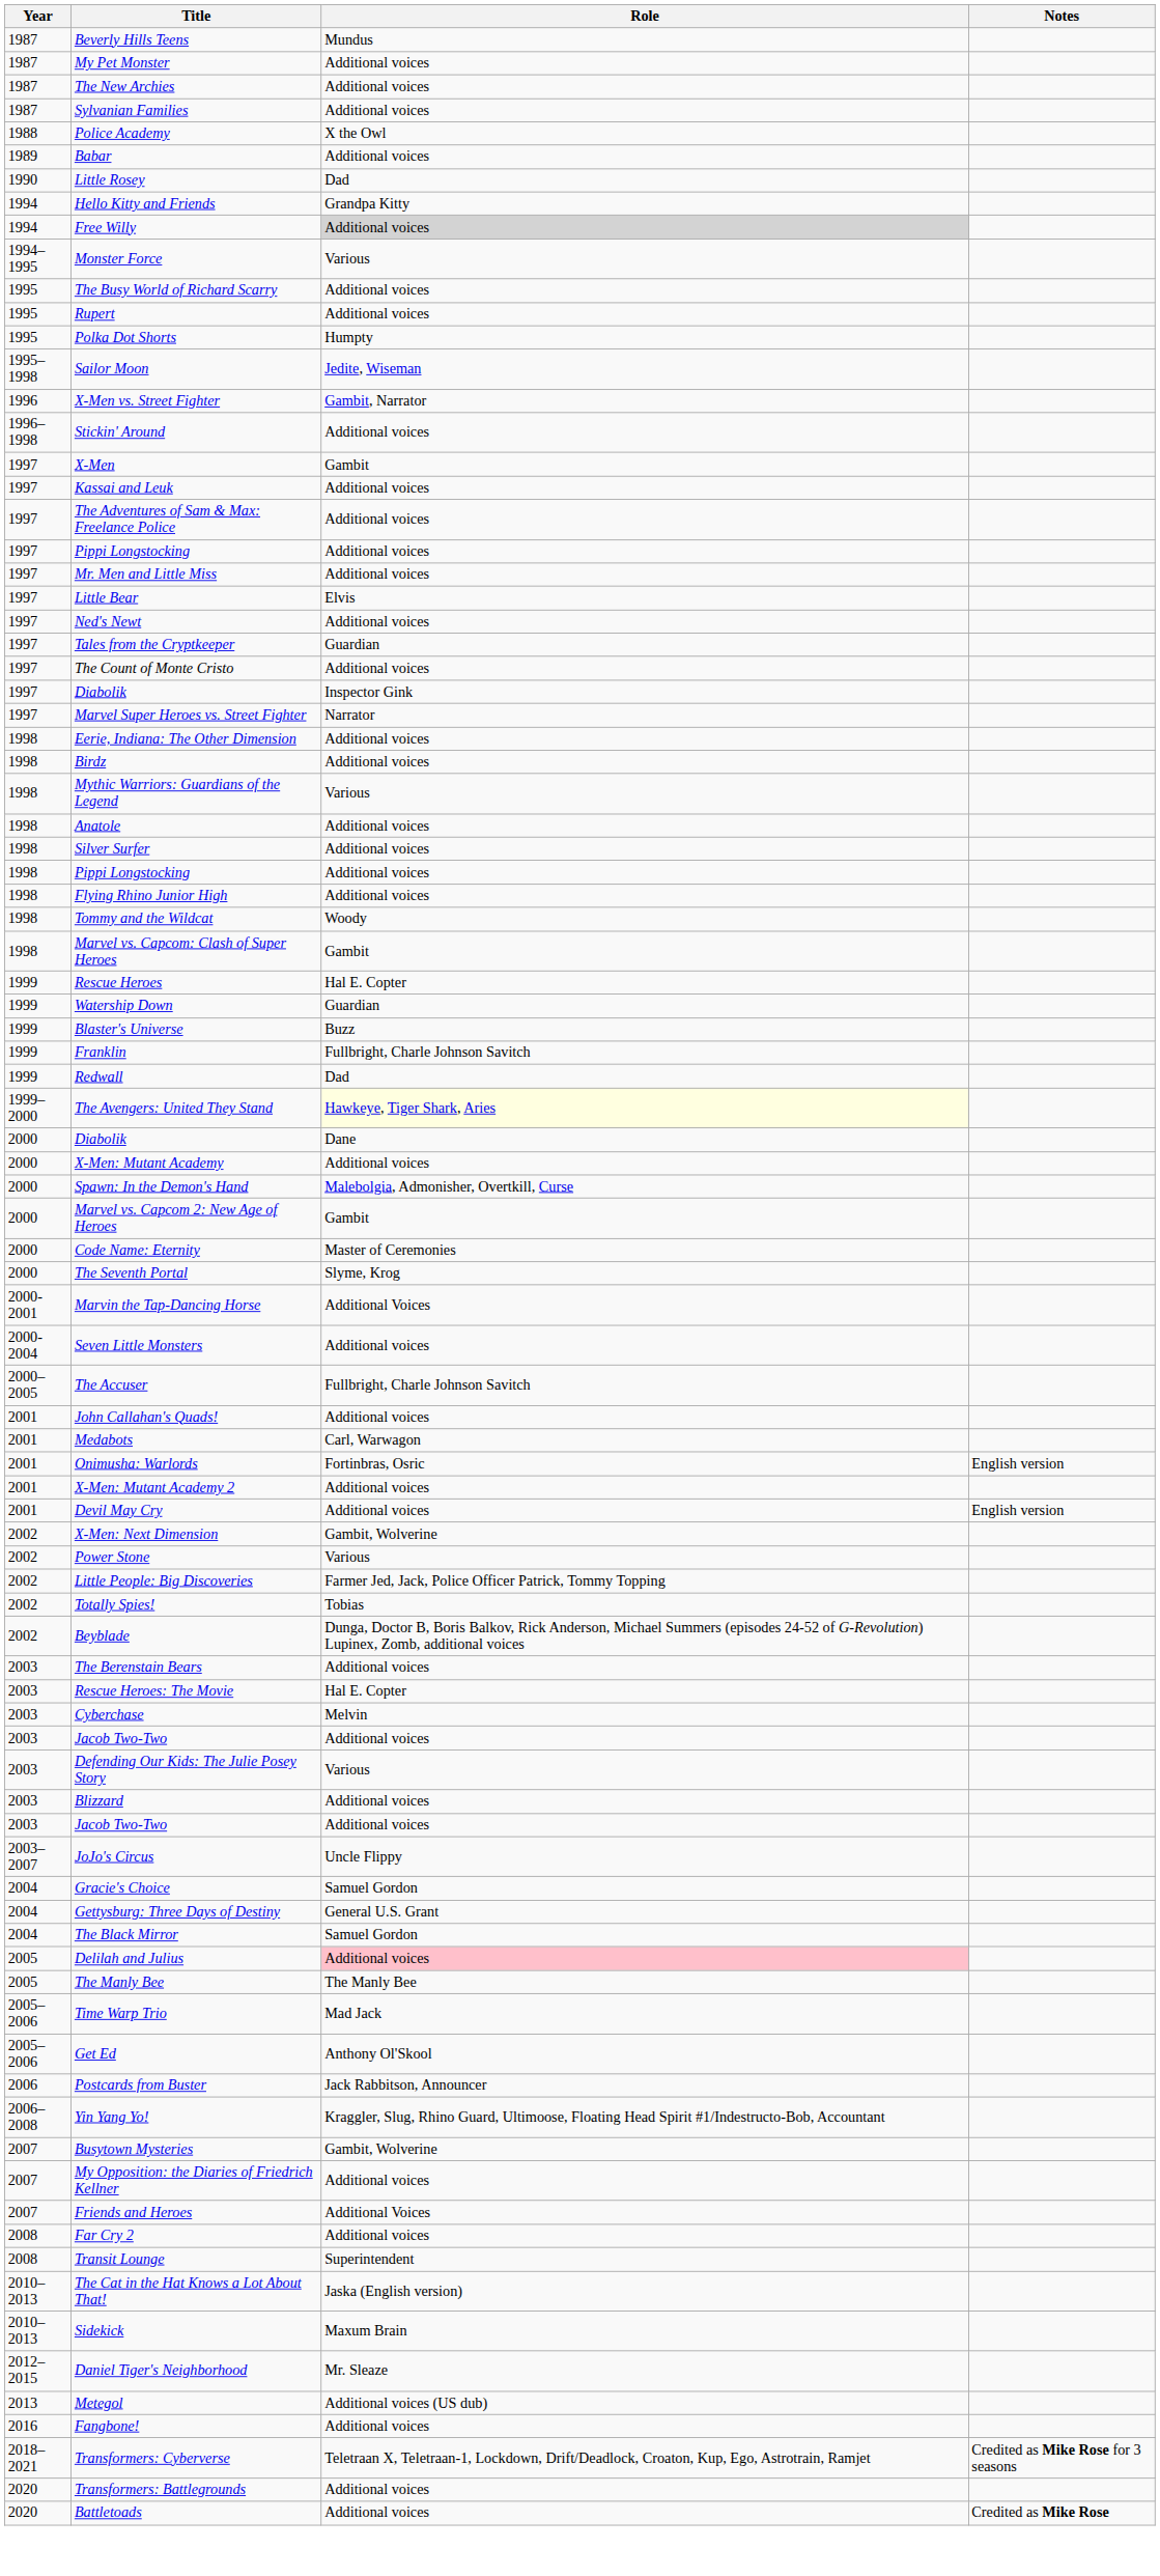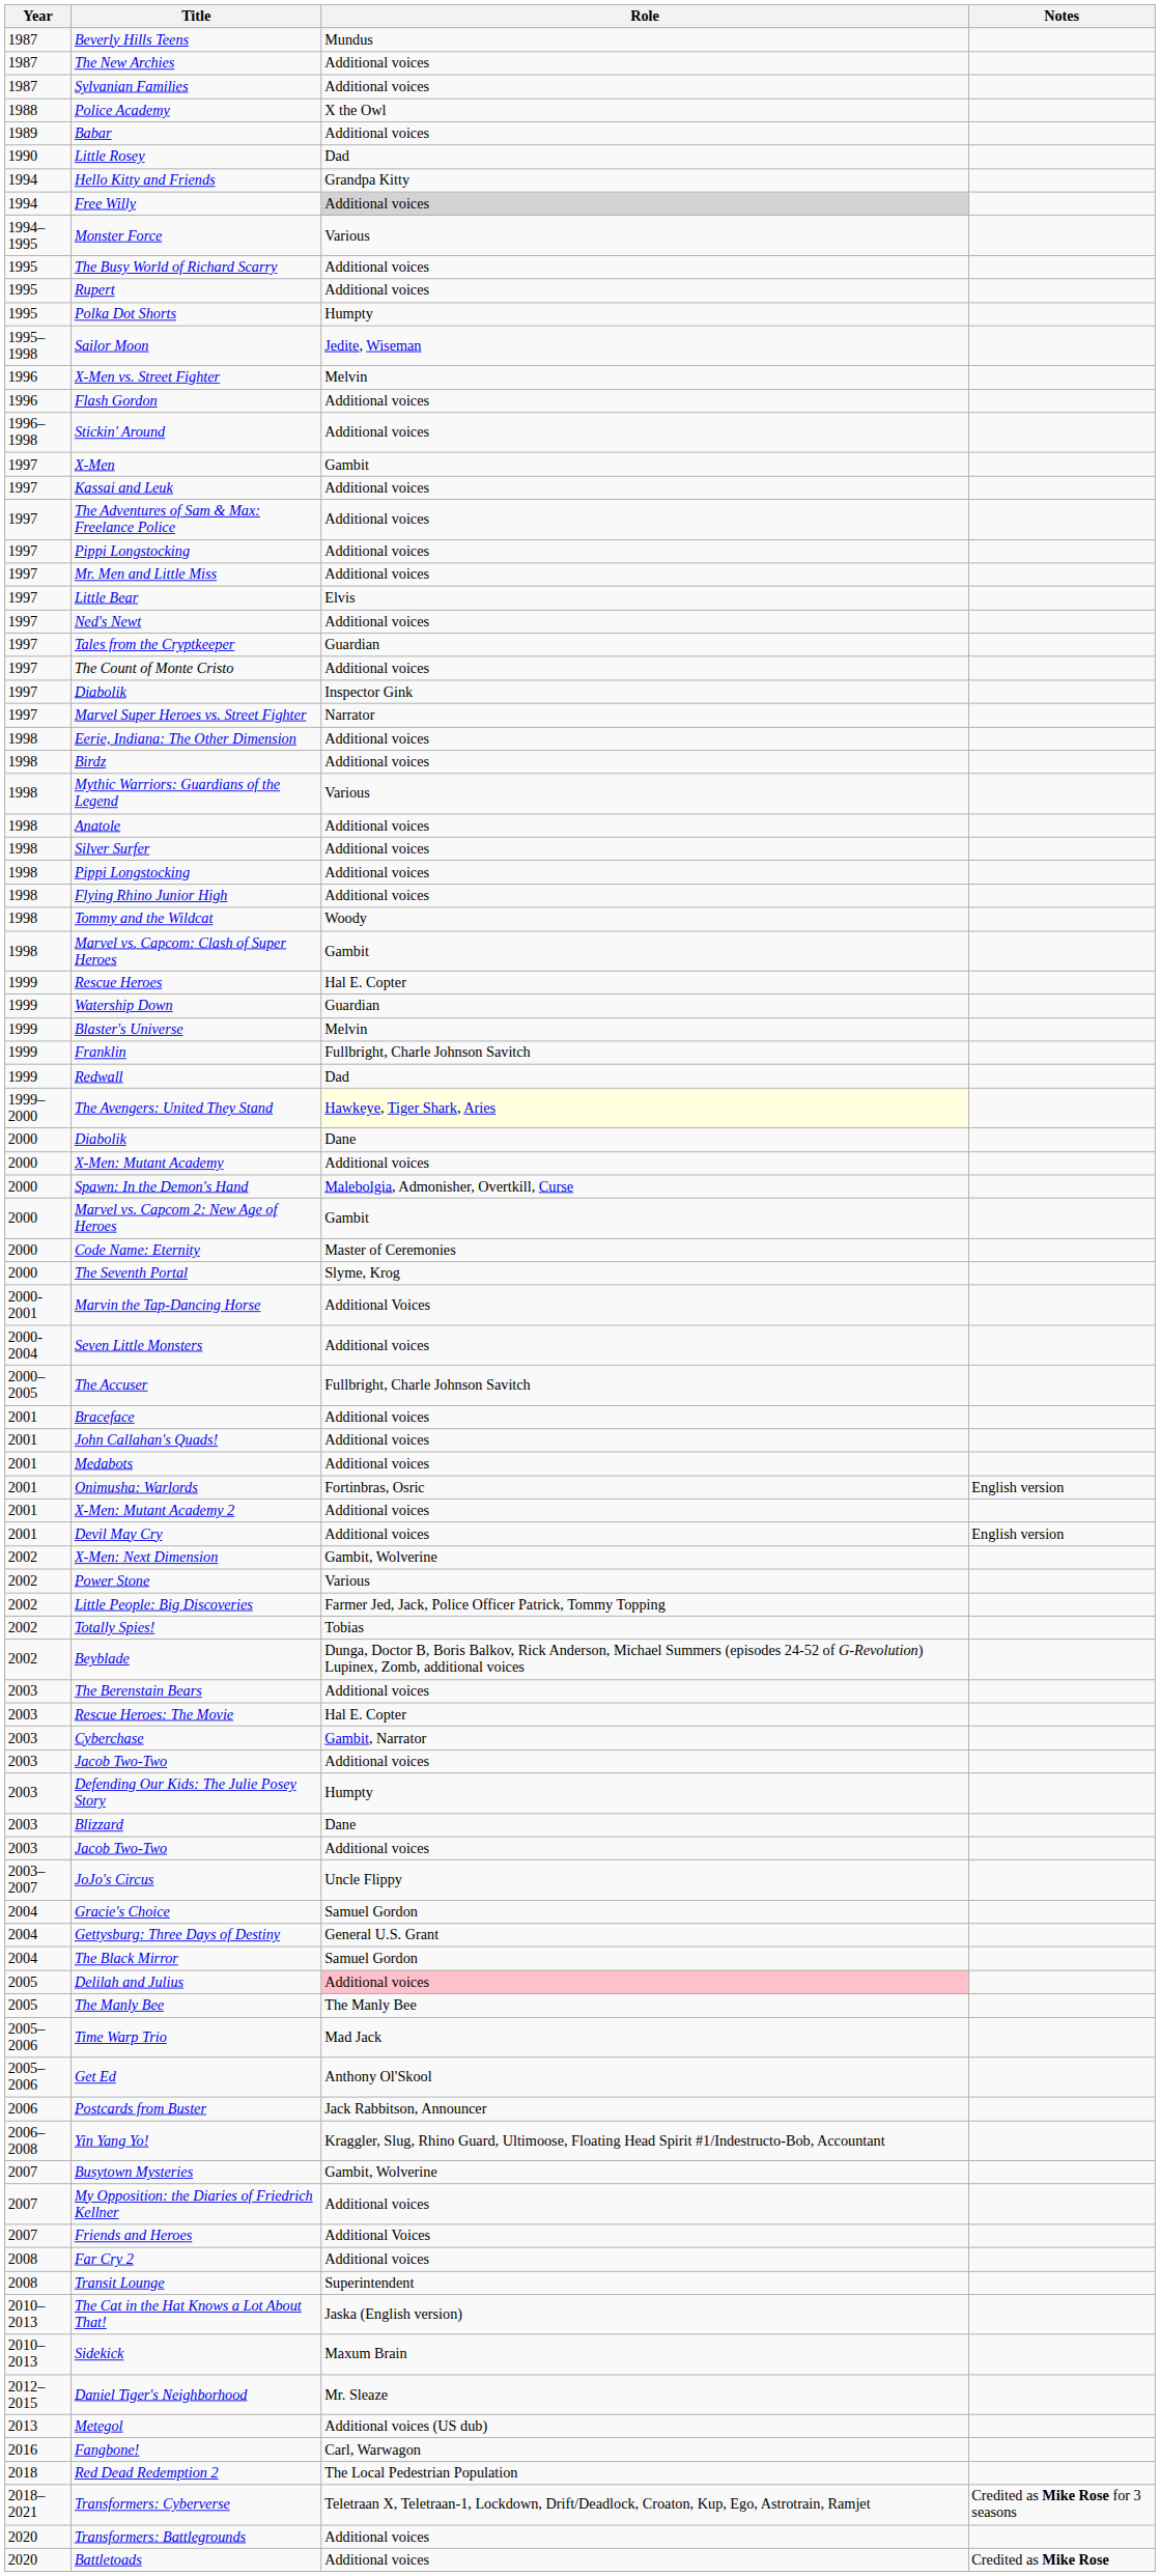 <table class="wikitable sortable">
 <tr>
 <th>Year</th>
 <th>Title</th>
 <th>Role</th>
 <th class="unsortable">Notes</th>
 </tr>
 <tr>
 <td rowspan="1">1987</td>
 <td><em><a href='#'>Beverly Hills Teens</a></em></td>
 <td>Mundus</td>
-<td></td>
-</tr>
-<tr>
-<td rowspan="1">1987</td>
-<td><em><a href='#'>My Pet Monster</a></em></td>
-<td rowspan="1">Additional voices</td>
 <td></td>
 </tr>
 <tr>
 <td rowspan="1">1987</td>
 <td data-sort-value="New Archies, The"><em><a href='#'>The New Archies</a></em></td>
 <td rowspan="1">Additional voices</td>
 <td></td>
 </tr>
 <tr>
 <td rowspan="1">1987</td>
 <td><em><a href='#'>Sylvanian Families</a></em></td>
 <td rowspan="1">Additional voices</td>
 <td></td>
 </tr>
 <tr>
 <td>1988</td>
 <td><em><a href='#'>Police Academy</a></em></td>
 <td>X the Owl</td>
 <td></td>
 </tr>
 <tr>
 <td>1989</td>
 <td><em><a href='#'>Babar</a></em></td>
 <td>Additional voices</td>
 <td></td>
 </tr>
 <tr>
 <td>1990</td>
 <td><em><a href='#'>Little Rosey</a></em></td>
 <td>Dad</td>
 <td></td>
 </tr>
 <tr>
 <td>1994</td>
 <td><em><a href='#'>Hello Kitty and Friends</a></em></td>
 <td>Grandpa Kitty</td>
 <td></td>
 </tr>
 <tr>
 <td>1994</td>
 <td><em><a href='#'>Free Willy</a></em></td>
 <td style="background: lightgrey;">Additional voices</td>
 <td></td>
 </tr>
 <tr>
 <td>1994–1995</td>
 <td><em><a href='#'>Monster Force</a></em></td>
 <td>Various</td>
 <td></td>
 </tr>
 <tr>
 <td rowspan="1">1995</td>
 <td data-sort-value="Busy World of Richard Scarry, The"><em><a href='#'>The Busy World of Richard Scarry</a></em></td>
 <td rowspan="1">Additional voices</td>
 <td></td>
 </tr>
 <tr>
 <td rowspan="1">1995</td>
 <td><em><a href='#'>Rupert</a></em></td>
 <td rowspan="1">Additional voices</td>
 <td></td>
 </tr>
 <tr>
 <td rowspan="1">1995</td>
 <td><em><a href='#'>Polka Dot Shorts</a></em></td>
 <td>Humpty</td>
 <td></td>
 </tr>
 <tr>
 <td>1995–1998</td>
 <td><em><a href='#'>Sailor Moon</a></em></td>
 <td><a href='#'>Jedite</a>, <a href='#'>Wiseman</a></td>
 <td></td>
 </tr>
 <tr>
 <td>1996</td>
 <td><em><a href='#'>X-Men vs. Street Fighter</a></em></td>
-<td><a href='#'>Gambit</a>, Narrator</td>
+<td>Melvin</td>
+<td></td>
+</tr>
+<tr>
+<td>1996</td>
+<td><em><a href='#'>Flash Gordon</a></em></td>
+<td rowspan="1">Additional voices</td>
 <td></td>
 </tr>
 <tr>
 <td>1996–1998</td>
 <td><em><a href='#'>Stickin' Around</a></em></td>
 <td rowspan="1">Additional voices</td>
 <td></td>
 </tr>
 <tr>
 <td rowspan="1">1997</td>
 <td><em><a href='#'>X-Men</a></em></td>
 <td rowspan="1">Gambit</td>
 <td></td>
 </tr>
 <tr>
 <td rowspan="1">1997</td>
 <td><em><a href='#'>Kassai and Leuk</a></em></td>
 <td rowspan="1">Additional voices</td>
 <td></td>
 </tr>
 <tr>
 <td rowspan="1">1997</td>
 <td data-sort-value="Adventures of Sam & Max: Freelance Police, The"><em><a href='#'>The Adventures of Sam & Max: Freelance Police</a></em></td>
 <td rowspan="1">Additional voices</td>
 <td></td>
 </tr>
 <tr>
 <td rowspan="1">1997</td>
 <td><em><a href='#'>Pippi Longstocking</a></em></td>
 <td rowspan="1">Additional voices</td>
 <td></td>
 </tr>
 <tr>
 <td rowspan="1">1997</td>
 <td><em><a href='#'>Mr. Men and Little Miss</a></em></td>
 <td rowspan="1">Additional voices</td>
 <td></td>
 </tr>
 <tr>
 <td rowspan="1">1997</td>
 <td><em><a href='#'>Little Bear</a></em></td>
 <td>Elvis</td>
 <td></td>
 </tr>
 <tr>
 <td rowspan="1">1997</td>
 <td><em><a href='#'>Ned's Newt</a></em></td>
 <td rowspan="1">Additional voices</td>
 <td></td>
 </tr>
 <tr>
 <td rowspan="1">1997</td>
 <td><em><a href='#'>Tales from the Cryptkeeper</a></em></td>
 <td>Guardian</td>
 <td></td>
 </tr>
 <tr>
 <td rowspan="1">1997</td>
 <td data-sort-value="Count of Monte Cristo, The"><em>The Count of Monte Cristo</em></td>
 <td>Additional voices</td>
 <td></td>
 </tr>
 <tr>
 <td rowspan="1">1997</td>
 <td><em><a href='#'>Diabolik</a></em></td>
 <td>Inspector Gink</td>
 <td></td>
 </tr>
 <tr>
 <td rowspan="1">1997</td>
 <td><em><a href='#'>Marvel Super Heroes vs. Street Fighter</a></em></td>
 <td>Narrator</td>
 <td></td>
 </tr>
 <tr>
 <td rowspan="1">1998</td>
 <td><em><a href='#'>Eerie, Indiana: The Other Dimension</a></em></td>
 <td rowspan="1">Additional voices</td>
 <td></td>
 </tr>
 <tr>
 <td rowspan="1">1998</td>
 <td><em><a href='#'>Birdz</a></em></td>
 <td>Additional voices</td>
 <td></td>
 </tr>
 <tr>
 <td rowspan="1">1998</td>
 <td><em><a href='#'>Mythic Warriors: Guardians of the Legend</a></em></td>
 <td>Various</td>
 <td></td>
 </tr>
 <tr>
 <td rowspan="1">1998</td>
 <td><em><a href='#'>Anatole</a></em></td>
 <td rowspan="1">Additional voices</td>
 <td></td>
 </tr>
 <tr>
 <td rowspan="1">1998</td>
 <td><em><a href='#'>Silver Surfer</a></em></td>
 <td rowspan="1">Additional voices</td>
 <td></td>
 </tr>
 <tr>
 <td rowspan="1">1998</td>
 <td><em><a href='#'>Pippi Longstocking</a></em></td>
 <td rowspan="1">Additional voices</td>
 <td></td>
 </tr>
 <tr>
 <td rowspan="1">1998</td>
 <td><em><a href='#'>Flying Rhino Junior High</a></em></td>
 <td rowspan="1">Additional voices</td>
 <td></td>
 </tr>
 <tr>
 <td rowspan="1">1998</td>
 <td><em><a href='#'>Tommy and the Wildcat</a></em></td>
 <td>Woody</td>
 <td></td>
 </tr>
 <tr>
 <td rowspan="1">1998</td>
 <td><em><a href='#'>Marvel vs. Capcom: Clash of Super Heroes</a></em></td>
 <td rowspan="1">Gambit</td>
 <td></td>
 </tr>
 <tr>
 <td rowspan="1">1999</td>
 <td><em><a href='#'>Rescue Heroes</a></em></td>
 <td>Hal E. Copter</td>
 <td></td>
 </tr>
 <tr>
 <td rowspan="1">1999</td>
 <td><em><a href='#'>Watership Down</a></em></td>
 <td>Guardian</td>
 <td></td>
 </tr>
 <tr>
 <td rowspan="1">1999</td>
 <td><em><a href='#'>Blaster's Universe</a></em></td>
-<td>Buzz</td>
+<td>Melvin</td>
 <td></td>
 </tr>
 <tr>
 <td rowspan="1">1999</td>
 <td><em><a href='#'>Franklin</a></em></td>
 <td>Fullbright, Charle Johnson Savitch</td>
 <td></td>
 </tr>
 <tr>
 <td rowspan="1">1999</td>
 <td><em><a href='#'>Redwall</a></em></td>
 <td>Dad</td>
 <td></td>
 </tr>
 <tr>
 <td>1999–2000</td>
 <td data-sort-value="Avengers: United They Stand, The"><em><a href='#'>The Avengers: United They Stand</a></em></td>
 <td style="background: lightyellow;"><a href='#'>Hawkeye</a>, <a href='#'>Tiger Shark</a>, <a href='#'>Aries</a></td>
 <td></td>
 </tr>
 <tr>
 <td rowspan="1">2000</td>
 <td><em><a href='#'>Diabolik</a></em></td>
 <td>Dane</td>
 <td></td>
 </tr>
 <tr>
 <td rowspan="1">2000</td>
 <td><em><a href='#'>X-Men: Mutant Academy</a></em></td>
 <td>Additional voices</td>
 <td></td>
 </tr>
 <tr>
 <td rowspan="1">2000</td>
 <td><em><a href='#'>Spawn: In the Demon's Hand</a></em></td>
 <td><a href='#'>Malebolgia</a>, Admonisher, Overtkill, <a href='#'>Curse</a></td>
 <td></td>
 </tr>
 <tr>
 <td rowspan="1">2000</td>
 <td><em><a href='#'>Marvel vs. Capcom 2: New Age of Heroes</a></em></td>
 <td>Gambit</td>
 <td></td>
 </tr>
 <tr>
 <td rowspan="1">2000</td>
 <td><em><a href='#'>Code Name: Eternity</a></em></td>
 <td>Master of Ceremonies</td>
 <td></td>
 </tr>
 <tr>
 <td rowspan="1">2000</td>
 <td data-sort-value="Seventh Portal, The"><em><a href='#'>The Seventh Portal</a></em></td>
 <td>Slyme, Krog</td>
 <td></td>
 </tr>
 <tr>
 <td>2000-2001</td>
 <td><em><a href='#'>Marvin the Tap-Dancing Horse</a></em></td>
 <td>Additional Voices</td>
 <td></td>
 </tr>
 <tr>
 <td>2000-2004</td>
 <td><em><a href='#'>Seven Little Monsters</a></em></td>
 <td rowspan="1">Additional voices</td>
 <td></td>
 </tr>
 <tr>
 <td>2000–2005</td>
 <td data-sort-value="Accuser, The"><em><a href='#'>The Accuser</a></em></td>
 <td>Fullbright, Charle Johnson Savitch</td>
 <td></td>
 </tr>
 <tr>
 <td rowspan="1">2001</td>
+<td><em><a href='#'>Braceface</a></em></td>
+<td rowspan="1">Additional voices</td>
+<td></td>
+</tr>
+<tr>
+<td rowspan="1">2001</td>
 <td><em><a href='#'>John Callahan's Quads!</a></em></td>
 <td rowspan="1">Additional voices</td>
 <td></td>
 </tr>
 <tr>
 <td rowspan="1">2001</td>
 <td><em><a href='#'>Medabots</a></em></td>
-<td>Carl, Warwagon</td>
+<td rowspan="1">Additional voices</td>
 <td></td>
 </tr>
 <tr>
 <td rowspan="1">2001</td>
 <td><em><a href='#'>Onimusha: Warlords</a></em></td>
 <td>Fortinbras, Osric</td>
 <td>English version</td>
 </tr>
 <tr>
 <td rowspan="1">2001</td>
 <td><em><a href='#'>X-Men: Mutant Academy 2</a></em></td>
 <td>Additional voices</td>
 <td></td>
 </tr>
 <tr>
 <td rowspan="1">2001</td>
 <td><em><a href='#'>Devil May Cry</a></em></td>
 <td rowspan="1">Additional voices</td>
 <td>English version</td>
 </tr>
 <tr>
 <td rowspan="1">2002</td>
 <td><em><a href='#'>X-Men: Next Dimension</a></em></td>
 <td>Gambit, Wolverine</td>
 <td></td>
 </tr>
 <tr>
 <td rowspan="1">2002</td>
 <td><em><a href='#'>Power Stone</a></em></td>
 <td>Various</td>
 <td></td>
 </tr>
 <tr>
 <td rowspan="1">2002</td>
 <td><em><a href='#'>Little People: Big Discoveries</a></em></td>
 <td>Farmer Jed, Jack, Police Officer Patrick, Tommy Topping</td>
 <td></td>
 </tr>
 <tr>
 <td rowspan="1">2002</td>
 <td><em><a href='#'>Totally Spies!</a></em></td>
 <td>Tobias</td>
 <td></td>
 </tr>
 <tr>
 <td rowspan="1">2002</td>
 <td><em><a href='#'>Beyblade</a></em></td>
 <td>Dunga, Doctor B, Boris Balkov, Rick Anderson, Michael Summers (episodes 24-52 of <em>G-Revolution</em>)  Lupinex, Zomb, additional voices</td>
 <td></td>
 </tr>
 <tr>
 <td>2003</td>
 <td data-sort-value="Berenstain Bears, The"><em><a href='#'>The Berenstain Bears</a></em></td>
 <td>Additional voices</td>
 <td></td>
 </tr>
 <tr>
 <td rowspan="1">2003</td>
 <td><em><a href='#'>Rescue Heroes: The Movie</a></em></td>
 <td>Hal E. Copter</td>
 <td></td>
 </tr>
 <tr>
 <td rowspan="1">2003</td>
 <td><em><a href='#'>Cyberchase</a></em></td>
-<td>Melvin</td>
+<td><a href='#'>Gambit</a>, Narrator</td>
 <td></td>
 </tr>
 <tr>
 <td rowspan="1">2003</td>
 <td><em><a href='#'>Jacob Two-Two</a></em></td>
 <td>Additional voices</td>
 <td></td>
 </tr>
 <tr>
 <td rowspan="1">2003</td>
 <td><em><a href='#'>Defending Our Kids: The Julie Posey Story</a></em></td>
-<td>Various</td>
+<td>Humpty</td>
 <td></td>
 </tr>
 <tr>
 <td rowspan="1">2003</td>
 <td><em><a href='#'>Blizzard</a></em></td>
-<td>Additional voices</td>
+<td>Dane</td>
 <td></td>
 </tr>
 <tr>
 <td rowspan="1">2003</td>
 <td><em><a href='#'>Jacob Two-Two</a></em></td>
 <td>Additional voices</td>
 <td></td>
 </tr>
 <tr>
 <td>2003–2007</td>
 <td><em><a href='#'>JoJo's Circus</a></em></td>
 <td>Uncle Flippy</td>
 <td></td>
 </tr>
 <tr>
 <td rowspan="1">2004</td>
 <td><em><a href='#'>Gracie's Choice</a></em></td>
 <td>Samuel Gordon</td>
 <td></td>
 </tr>
 <tr>
 <td rowspan="1">2004</td>
 <td><em><a href='#'>Gettysburg: Three Days of Destiny</a></em></td>
 <td>General U.S. Grant</td>
 <td></td>
 </tr>
 <tr>
 <td rowspan="1">2004</td>
 <td data-sort-value="Black Mirror, The"><em><a href='#'>The Black Mirror</a></em></td>
 <td>Samuel Gordon</td>
 <td></td>
 </tr>
 <tr>
 <td rowspan="1">2005</td>
 <td><em><a href='#'>Delilah and Julius</a></em></td>
 <td style="background: pink;">Additional voices</td>
 <td></td>
 </tr>
 <tr>
 <td rowspan="1">2005</td>
 <td data-sort-value="Manly Bee, The"><em><a href='#'>The Manly Bee</a></em></td>
 <td>The Manly Bee</td>
 <td></td>
 </tr>
 <tr>
 <td rowspan="1">2005–2006</td>
 <td><em><a href='#'>Time Warp Trio</a></em></td>
 <td>Mad Jack</td>
 <td></td>
 </tr>
 <tr>
 <td rowspan="1">2005–2006</td>
 <td><em><a href='#'>Get Ed</a></em></td>
 <td>Anthony Ol'Skool</td>
 <td></td>
 </tr>
 <tr>
 <td>2006</td>
 <td><em><a href='#'>Postcards from Buster</a></em></td>
 <td>Jack Rabbitson, Announcer</td>
 <td></td>
 </tr>
 <tr>
 <td>2006–2008</td>
 <td><em><a href='#'>Yin Yang Yo!</a></em></td>
 <td>Kraggler, Slug, Rhino Guard, Ultimoose, Floating Head Spirit #1/Indestructo-Bob, Accountant</td>
 <td></td>
 </tr>
 <tr>
 <td rowspan="1">2007</td>
 <td><em><a href='#'>Busytown Mysteries</a></em></td>
 <td>Gambit, Wolverine</td>
 <td></td>
 </tr>
 <tr>
 <td rowspan="1">2007</td>
 <td><em><a href='#'>My Opposition: the Diaries of Friedrich Kellner</a></em></td>
 <td>Additional voices</td>
 <td></td>
 </tr>
 <tr>
 <td rowspan="1">2007</td>
 <td><em><a href='#'>Friends and Heroes</a></em></td>
 <td>Additional Voices</td>
 <td></td>
 </tr>
 <tr>
 <td rowspan="1">2008</td>
 <td><em><a href='#'>Far Cry 2</a></em></td>
 <td>Additional voices</td>
 <td></td>
 </tr>
 <tr>
 <td rowspan="1">2008</td>
 <td><em><a href='#'>Transit Lounge</a></em></td>
 <td>Superintendent</td>
 <td></td>
 </tr>
 <tr>
 <td>2010–2013</td>
 <td data-sort-value="Cat in the Hat Knows a Lot About That!, The"><em><a href='#'>The Cat in the Hat Knows a Lot About That!</a></em></td>
 <td>Jaska (English version)</td>
 <td></td>
 </tr>
 <tr>
 <td>2010–2013</td>
 <td><em><a href='#'>Sidekick</a></em></td>
 <td>Maxum Brain</td>
 <td></td>
 </tr>
 <tr>
 <td>2012–2015</td>
 <td><em><a href='#'>Daniel Tiger's Neighborhood</a></em></td>
 <td>Mr. Sleaze</td>
 <td></td>
 </tr>
 <tr>
 <td>2013</td>
 <td><em><a href='#'>Metegol</a></em></td>
 <td>Additional voices (US dub)</td>
 <td></td>
 </tr>
 <tr>
 <td>2016</td>
 <td><em><a href='#'>Fangbone!</a></em></td>
-<td rowspan="1">Additional voices</td>
+<td>Carl, Warwagon</td>
+<td></td>
+</tr>
+<tr>
+<td>2018</td>
+<td><em><a href='#'>Red Dead Redemption 2</a></em></td>
+<td>The Local Pedestrian Population</td>
 <td></td>
 </tr>
 <tr>
 <td>2018–2021</td>
 <td><em><a href='#'>Transformers: Cyberverse</a></em></td>
 <td>Teletraan X, Teletraan-1, Lockdown, Drift/Deadlock, Croaton, Kup, Ego, Astrotrain, Ramjet</td>
 <td>Credited as <strong>Mike Rose</strong> for 3 seasons</td>
 </tr>
 <tr>
 <td rowspan="1">2020</td>
 <td><em><a href='#'>Transformers: Battlegrounds</a></em></td>
 <td rowspan="1">Additional voices</td>
 <td></td>
 </tr>
 <tr>
 <td rowspan="1">2020</td>
 <td><em><a href='#'>Battletoads</a></em></td>
 <td>Additional voices</td>
 <td>Credited as <strong>Mike Rose</strong></td>
 </tr>
 </table>
